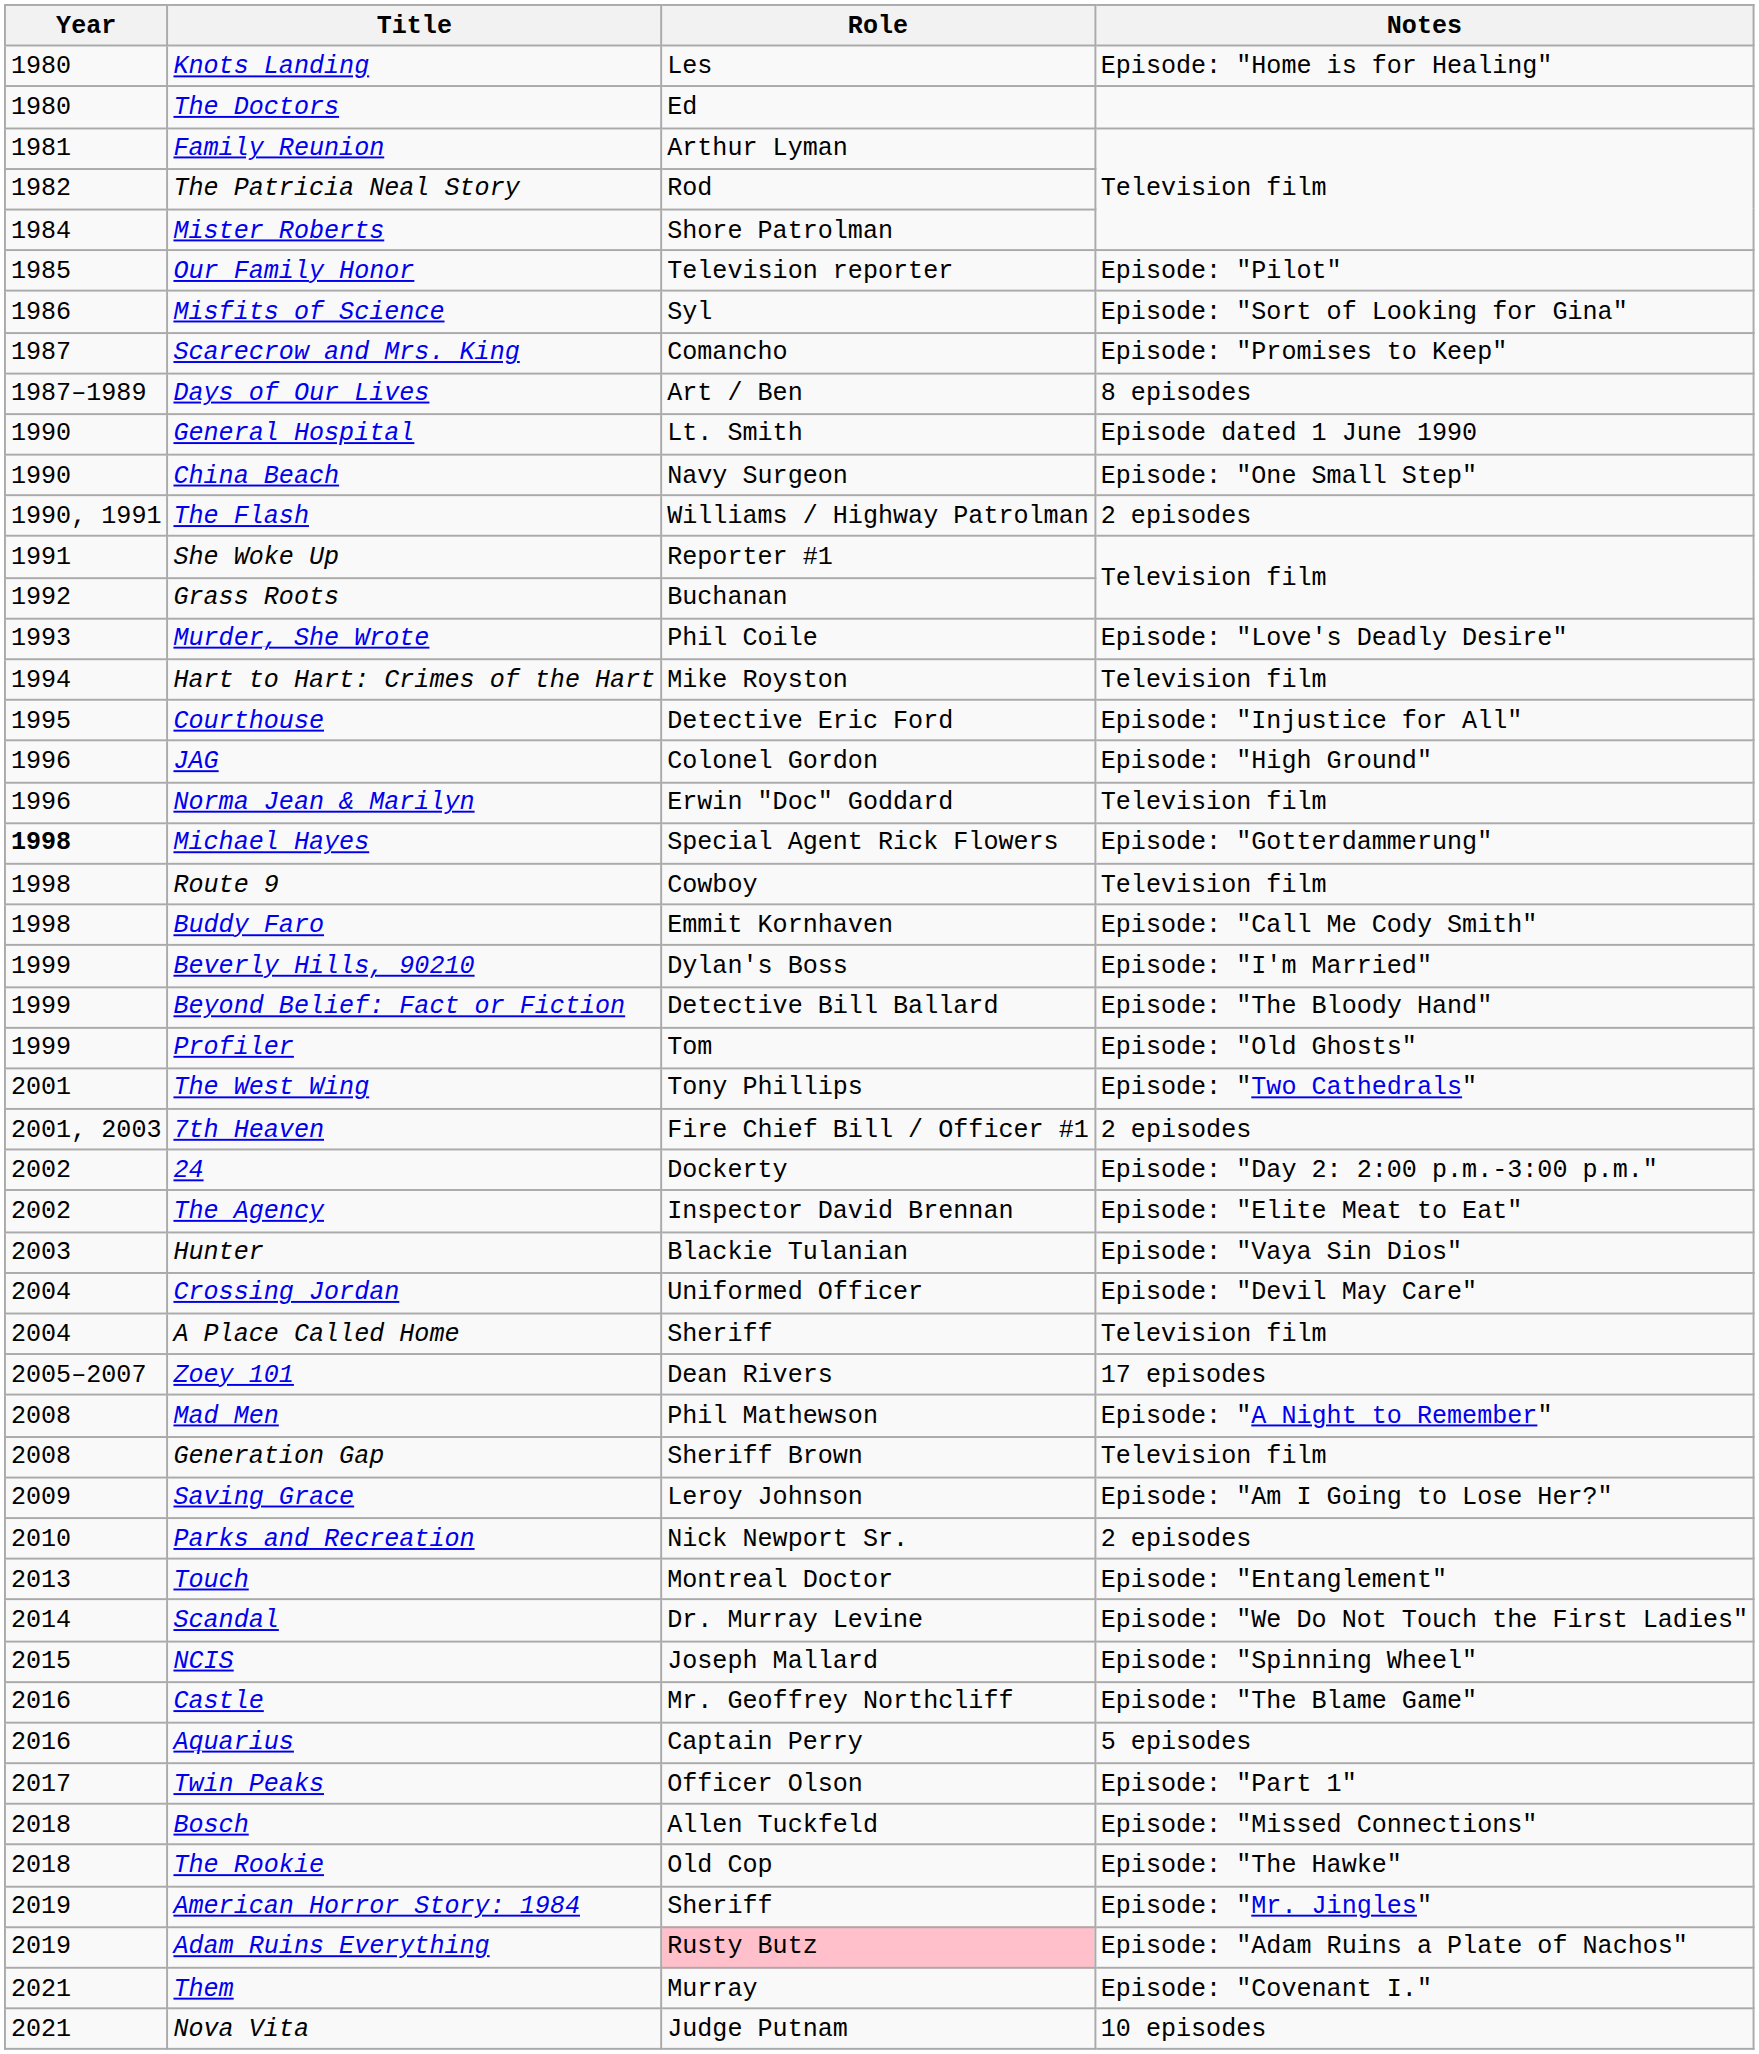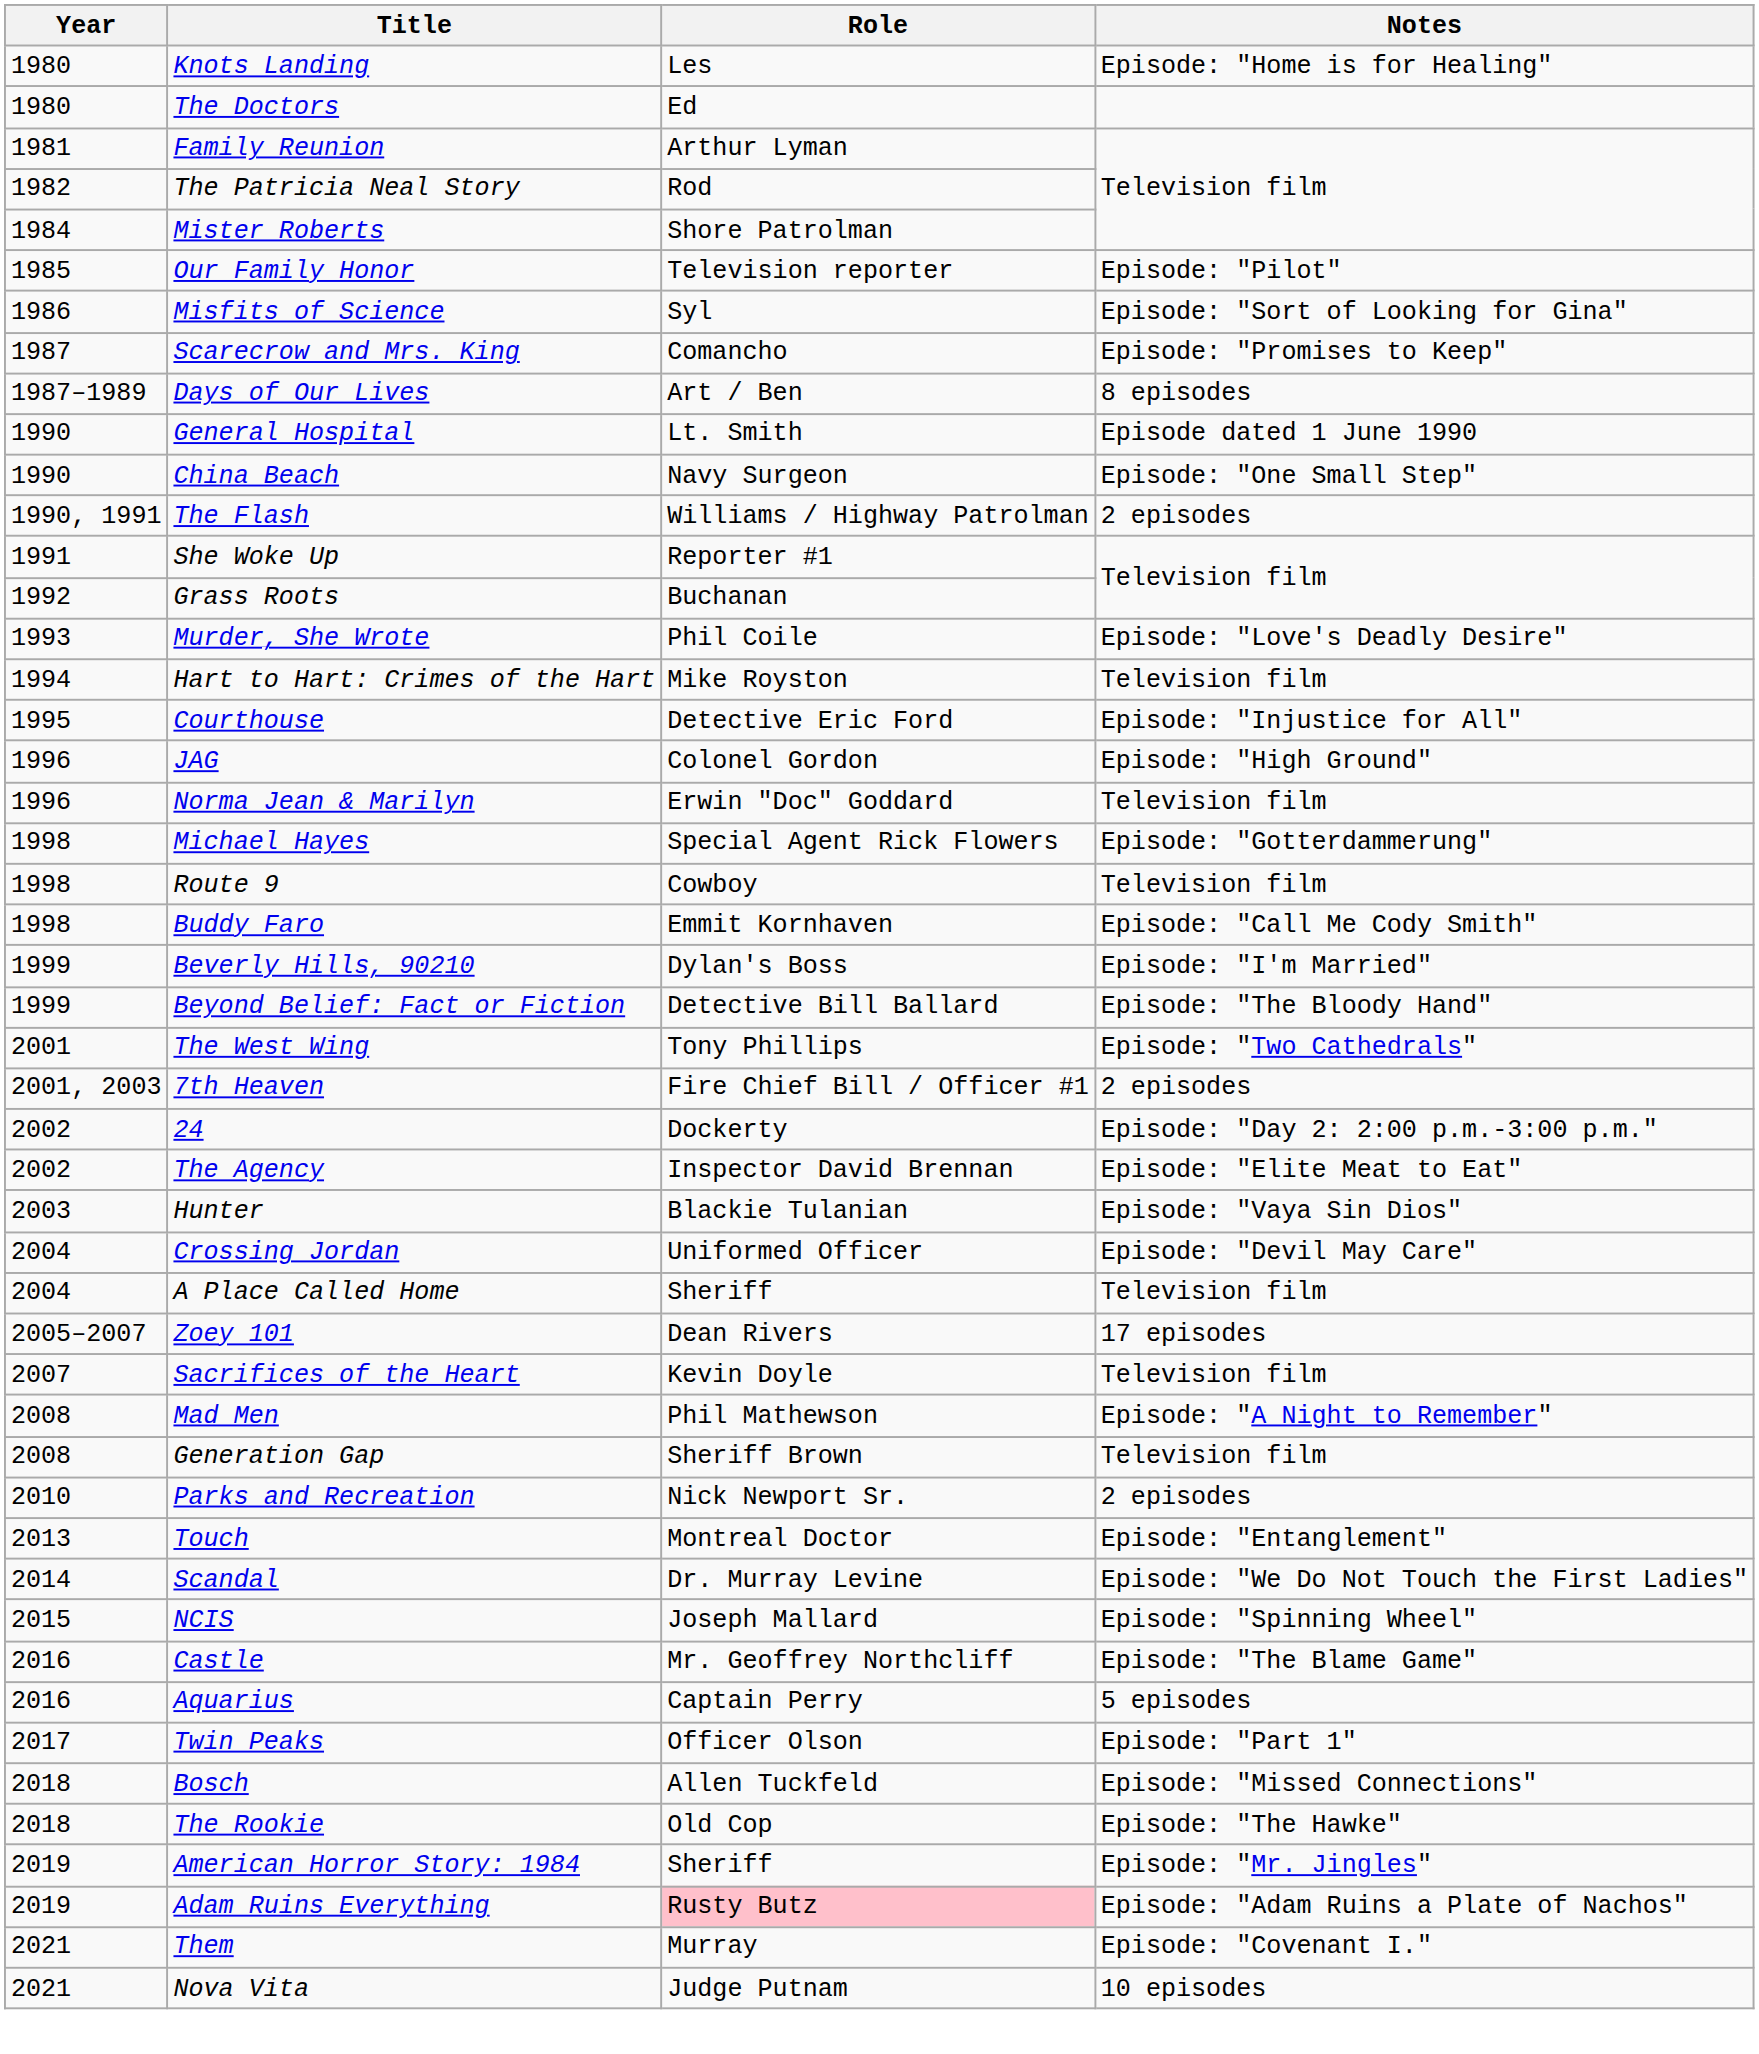 <table class="wikitable sortable">
 <tr>
 <th>Year</th>
 <th>Title</th>
 <th>Role</th>
 <th class="unsortable">Notes</th>
 </tr>
 <tr>
 <td>1980</td>
 <td><em><a href='#'>Knots Landing</a></em></td>
 <td>Les</td>
 <td>Episode: "Home is for Healing"</td>
 </tr>
 <tr>
 <td>1980</td>
 <td data-sort-value="Doctors, The"><em><a href='#'>The Doctors</a></em></td>
 <td>Ed</td>
 </tr>
 <tr>
 <td>1981</td>
 <td><em><a href='#'>Family Reunion</a></em></td>
 <td>Arthur Lyman</td>
 <td rowspan="3">Television film</td>
 </tr>
 <tr>
 <td>1982</td>
 <td data-sort-value="Patricia Neal Story, The"><em>The Patricia Neal Story</em></td>
 <td>Rod</td>
 </tr>
 <tr>
 <td>1984</td>
 <td><em><a href='#'>Mister Roberts</a></em></td>
 <td>Shore Patrolman</td>
 </tr>
 <tr>
 <td>1985</td>
 <td><em><a href='#'>Our Family Honor</a></em></td>
 <td>Television reporter</td>
 <td>Episode: "Pilot"</td>
 </tr>
 <tr>
 <td>1986</td>
 <td><em><a href='#'>Misfits of Science</a></em></td>
 <td>Syl</td>
 <td>Episode: "Sort of Looking for Gina"</td>
 </tr>
 <tr>
 <td>1987</td>
 <td><em><a href='#'>Scarecrow and Mrs. King</a></em></td>
 <td>Comancho</td>
 <td>Episode: "Promises to Keep"</td>
 </tr>
 <tr>
 <td>1987–1989</td>
 <td><em><a href='#'>Days of Our Lives</a></em></td>
 <td>Art / Ben</td>
 <td>8 episodes</td>
 </tr>
 <tr>
 <td>1990</td>
 <td><em><a href='#'>General Hospital</a></em></td>
 <td>Lt. Smith</td>
 <td>Episode dated 1 June 1990</td>
 </tr>
 <tr>
 <td>1990</td>
 <td><em><a href='#'>China Beach</a></em></td>
 <td>Navy Surgeon</td>
 <td>Episode: "One Small Step"</td>
 </tr>
 <tr>
 <td>1990, 1991</td>
 <td data-sort-value="Flash, The"><em><a href='#'>The Flash</a></em></td>
 <td>Williams / Highway Patrolman</td>
 <td>2 episodes</td>
 </tr>
 <tr>
 <td>1991</td>
 <td><em>She Woke Up</em></td>
 <td>Reporter #1</td>
 <td rowspan="2">Television film</td>
 </tr>
 <tr>
 <td>1992</td>
 <td><em>Grass Roots</em></td>
 <td>Buchanan</td>
 </tr>
 <tr>
 <td>1993</td>
 <td><em><a href='#'>Murder, She Wrote</a></em></td>
 <td>Phil Coile</td>
 <td>Episode: "Love's Deadly Desire"</td>
 </tr>
 <tr>
 <td>1994</td>
 <td><em>Hart to Hart: Crimes of the Hart</em></td>
 <td>Mike Royston</td>
 <td>Television film</td>
 </tr>
 <tr>
 <td>1995</td>
 <td><em><a href='#'>Courthouse</a></em></td>
 <td>Detective Eric Ford</td>
 <td>Episode: "Injustice for All"</td>
 </tr>
 <tr>
 <td>1996</td>
 <td><em><a href='#'>JAG</a></em></td>
 <td>Colonel Gordon</td>
 <td>Episode: "High Ground"</td>
 </tr>
 <tr>
 <td>1996</td>
 <td><em><a href='#'>Norma Jean & Marilyn</a></em></td>
 <td>Erwin "Doc" Goddard</td>
 <td>Television film</td>
 </tr>
 <tr>
-<td><strong>1998</strong></td>
+<td>1998</td>
 <td><em><a href='#'>Michael Hayes</a></em></td>
 <td>Special Agent Rick Flowers</td>
 <td>Episode: "Gotterdammerung"</td>
 </tr>
 <tr>
 <td>1998</td>
 <td><em>Route 9</em></td>
 <td>Cowboy</td>
 <td>Television film</td>
 </tr>
 <tr>
 <td>1998</td>
 <td><em><a href='#'>Buddy Faro</a></em></td>
 <td>Emmit Kornhaven</td>
 <td>Episode: "Call Me Cody Smith"</td>
 </tr>
 <tr>
 <td>1999</td>
 <td><em><a href='#'>Beverly Hills, 90210</a></em></td>
 <td>Dylan's Boss</td>
 <td>Episode: "I'm Married"</td>
 </tr>
 <tr>
 <td>1999</td>
 <td><em><a href='#'>Beyond Belief: Fact or Fiction</a></em></td>
 <td>Detective Bill Ballard</td>
 <td>Episode: "The Bloody Hand"</td>
-</tr>
-<tr>
-<td>1999</td>
-<td><em><a href='#'>Profiler</a></em></td>
-<td>Tom</td>
-<td>Episode: "Old Ghosts"</td>
 </tr>
 <tr>
 <td>2001</td>
 <td data-sort-value="West Wing, The"><em><a href='#'>The West Wing</a></em></td>
 <td>Tony Phillips</td>
 <td>Episode: "<a href='#'>Two Cathedrals</a>"</td>
 </tr>
 <tr>
 <td>2001, 2003</td>
 <td><em><a href='#'>7th Heaven</a></em></td>
 <td>Fire Chief Bill / Officer #1</td>
 <td>2 episodes</td>
 </tr>
 <tr>
 <td>2002</td>
 <td><em><a href='#'>24</a></em></td>
 <td>Dockerty</td>
 <td>Episode: "Day 2: 2:00 p.m.-3:00 p.m."</td>
 </tr>
 <tr>
 <td>2002</td>
 <td data-sort-value="Agency, The"><em><a href='#'>The Agency</a></em></td>
 <td>Inspector David Brennan</td>
 <td>Episode: "Elite Meat to Eat"</td>
 </tr>
 <tr>
 <td>2003</td>
 <td><em>Hunter</em></td>
 <td>Blackie Tulanian</td>
 <td>Episode: "Vaya Sin Dios"</td>
 </tr>
 <tr>
 <td>2004</td>
 <td><em><a href='#'>Crossing Jordan</a></em></td>
 <td>Uniformed Officer</td>
 <td>Episode: "Devil May Care"</td>
 </tr>
 <tr>
 <td>2004</td>
 <td data-sort-value="Place Called Home, A"><em>A Place Called Home</em></td>
 <td>Sheriff</td>
 <td>Television film</td>
 </tr>
 <tr>
 <td>2005–2007</td>
 <td><em><a href='#'>Zoey 101</a></em></td>
 <td>Dean Rivers</td>
 <td>17 episodes</td>
 </tr>
 <tr>
+<td>2007</td>
+<td><em><a href='#'>Sacrifices of the Heart</a></em></td>
+<td>Kevin Doyle</td>
+<td>Television film</td>
+</tr>
+<tr>
 <td>2008</td>
 <td><em><a href='#'>Mad Men</a></em></td>
 <td>Phil Mathewson</td>
 <td>Episode: "<a href='#'>A Night to Remember</a>"</td>
 </tr>
 <tr>
 <td>2008</td>
 <td><em>Generation Gap</em></td>
 <td>Sheriff Brown</td>
 <td>Television film</td>
-</tr>
-<tr>
-<td>2009</td>
-<td><em><a href='#'>Saving Grace</a></em></td>
-<td>Leroy Johnson</td>
-<td>Episode: "Am I Going to Lose Her?"</td>
 </tr>
 <tr>
 <td>2010</td>
 <td><em><a href='#'>Parks and Recreation</a></em></td>
 <td>Nick Newport Sr.</td>
 <td>2 episodes</td>
 </tr>
 <tr>
 <td>2013</td>
 <td><em><a href='#'>Touch</a></em></td>
 <td>Montreal Doctor</td>
 <td>Episode: "Entanglement"</td>
 </tr>
 <tr>
 <td>2014</td>
 <td><em><a href='#'>Scandal</a></em></td>
 <td>Dr. Murray Levine</td>
 <td>Episode: "We Do Not Touch the First Ladies"</td>
 </tr>
 <tr>
 <td>2015</td>
 <td><em><a href='#'>NCIS</a></em></td>
 <td>Joseph Mallard</td>
 <td>Episode: "Spinning Wheel"</td>
 </tr>
 <tr>
 <td>2016</td>
 <td><em><a href='#'>Castle</a></em></td>
 <td>Mr. Geoffrey Northcliff</td>
 <td>Episode: "The Blame Game"</td>
 </tr>
 <tr>
 <td>2016</td>
 <td><em><a href='#'>Aquarius</a></em></td>
 <td>Captain Perry</td>
 <td>5 episodes</td>
 </tr>
 <tr>
 <td>2017</td>
 <td><em><a href='#'>Twin Peaks</a></em></td>
 <td>Officer Olson</td>
 <td>Episode: "Part 1"</td>
 </tr>
 <tr>
 <td>2018</td>
 <td><em><a href='#'>Bosch</a></em></td>
 <td>Allen Tuckfeld</td>
 <td>Episode: "Missed Connections"</td>
 </tr>
 <tr>
 <td>2018</td>
 <td data-sort-value="Rookie, The"><em><a href='#'>The Rookie</a></em></td>
 <td>Old Cop</td>
 <td>Episode: "The Hawke"</td>
 </tr>
 <tr>
 <td>2019</td>
 <td><em><a href='#'>American Horror Story: 1984</a></em></td>
 <td>Sheriff</td>
 <td>Episode: "<a href='#'>Mr. Jingles</a>"</td>
 </tr>
 <tr>
 <td>2019</td>
 <td><em><a href='#'>Adam Ruins Everything</a></em></td>
 <td style="background: pink;">Rusty Butz</td>
 <td>Episode: "Adam Ruins a Plate of Nachos"</td>
 </tr>
 <tr>
 <td>2021</td>
 <td><em><a href='#'>Them</a></em></td>
 <td>Murray</td>
 <td>Episode: "Covenant I."</td>
 </tr>
 <tr>
 <td>2021</td>
 <td><em>Nova Vita</em></td>
 <td>Judge Putnam</td>
 <td>10 episodes</td>
 </tr>
 </table>
